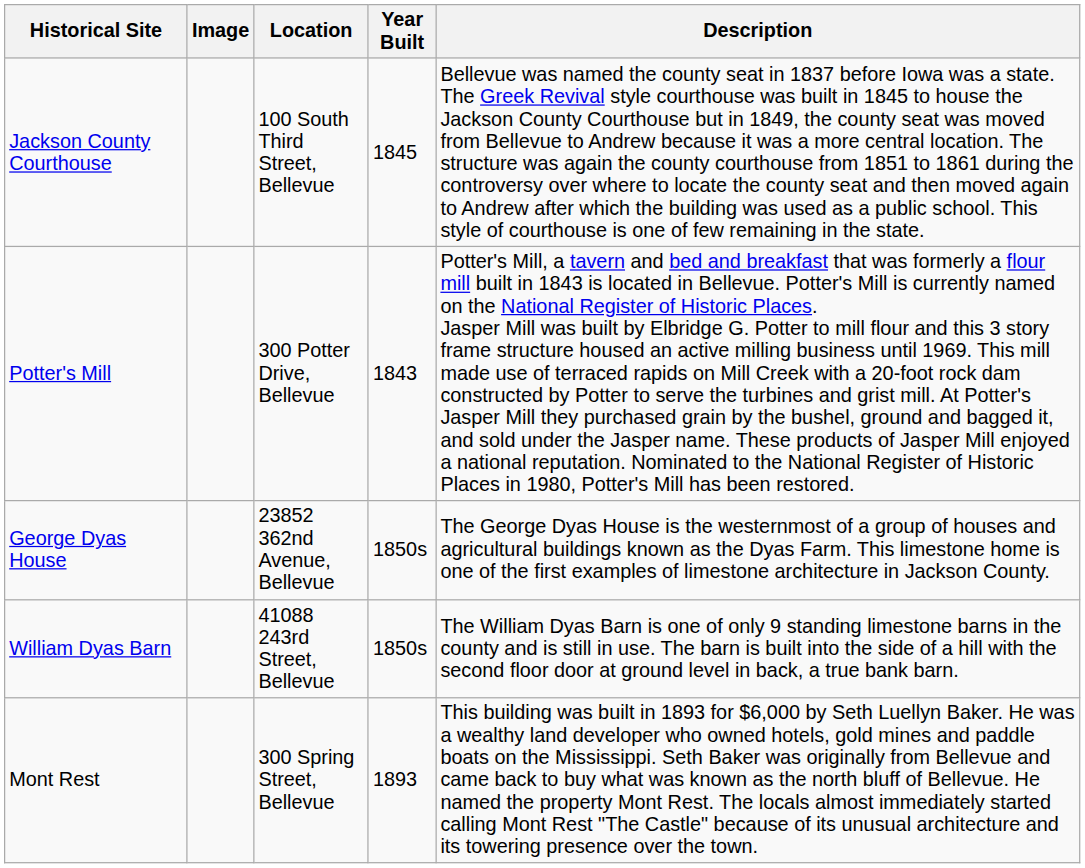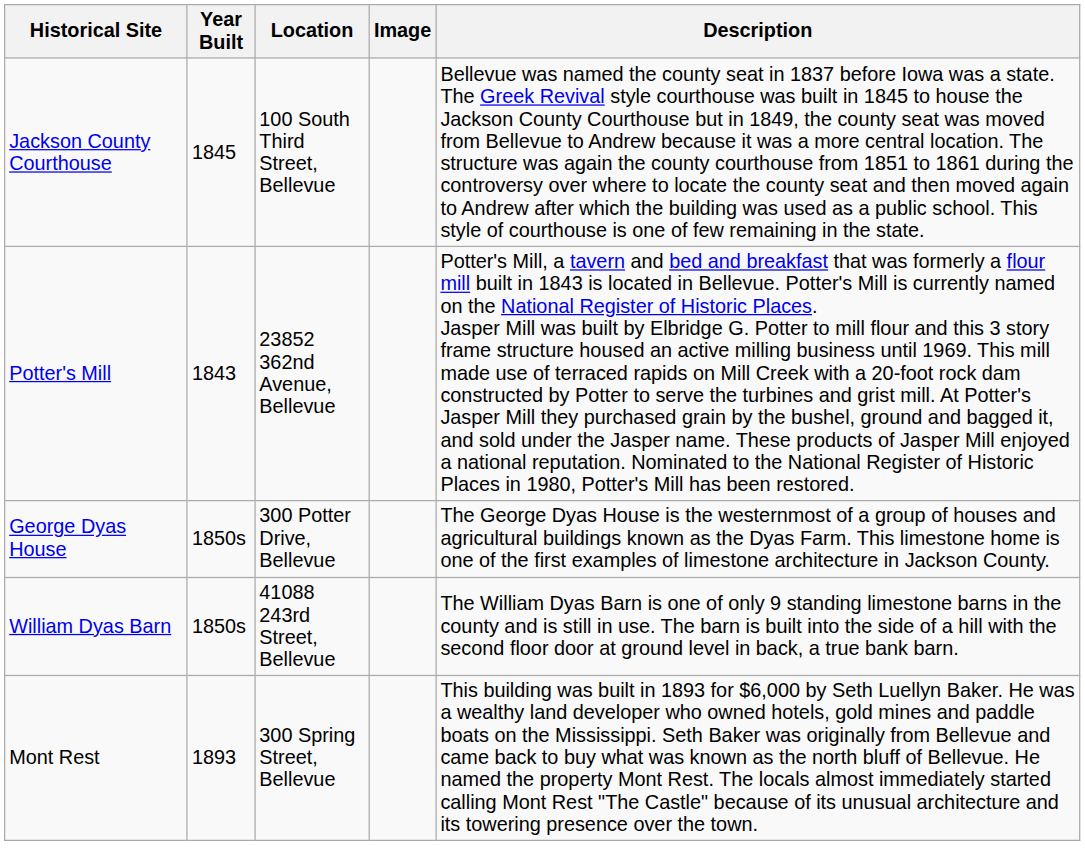 <table class="wikitable sortable">
 <tr>
 <th style="width: 140px;">Historical Site</th>
+<th>Year Built</th>
+<th>Location</th>
 <th>Image</th>
-<th>Location</th>
-<th>Year Built</th>
 <th>Description</th>
 </tr>
 <tr>
 <td><a href='#'>Jackson County Courthouse</a></td>
+<td>1845</td>
+<td>100 South Third Street, Bellevue</td>
 <td><br></td>
-<td>100 South Third Street, Bellevue</td>
-<td>1845</td>
 <td>Bellevue was named the county seat in 1837 before Iowa was a state. The <a href='#'>Greek Revival</a> style courthouse was built in 1845 to house the Jackson County Courthouse but in 1849, the county seat was moved from Bellevue to Andrew because it was a more central location. The structure was again the county courthouse from 1851 to 1861 during the controversy over where to locate the county seat and then moved again to Andrew after which the building was used as a public school. This style of courthouse is one of few remaining in the state.</td>
 </tr>
 <tr>
 <td><a href='#'>Potter's Mill</a></td>
+<td>1843</td>
+<td>23852 362nd Avenue, Bellevue</td>
 <td></td>
-<td>300 Potter Drive, Bellevue</td>
-<td>1843</td>
 <td>Potter's Mill, a <a href='#'>tavern</a> and <a href='#'>bed and breakfast</a> that was formerly a <a href='#'>flour mill</a> built in 1843 is located in Bellevue.  Potter's Mill is currently named on the <a href='#'>National Register of Historic Places</a>.<br>Jasper Mill was built by Elbridge G. Potter to mill flour and this 3 story frame structure housed an active milling business until 1969. This mill made use of terraced rapids on Mill Creek with a 20-foot rock dam constructed by Potter to serve the turbines and grist mill. At Potter's Jasper Mill they purchased grain by the bushel, ground and bagged it, and sold under the Jasper name. These products of Jasper Mill enjoyed a national reputation. Nominated to the National Register of Historic Places in 1980, Potter's Mill has been restored.</td>
 </tr>
 <tr>
 <td><a href='#'>George Dyas House</a></td>
+<td>1850s</td>
+<td>300 Potter Drive, Bellevue</td>
 <td></td>
-<td>23852 362nd Avenue, Bellevue</td>
-<td>1850s</td>
 <td>The George Dyas House is the westernmost of a group of houses and agricultural buildings known as the Dyas Farm. This limestone home is one of the first examples of limestone architecture in Jackson County.</td>
 </tr>
 <tr>
 <td><a href='#'>William Dyas Barn</a></td>
+<td>1850s</td>
+<td>41088 243rd Street, Bellevue</td>
 <td></td>
-<td>41088 243rd Street, Bellevue</td>
-<td>1850s</td>
 <td>The William Dyas Barn is one of only 9 standing limestone barns in the county and is still in use. The barn is built into the side of a hill with the second floor door at ground level in back, a true bank barn.</td>
 </tr>
 <tr>
 <td>Mont Rest</td>
+<td>1893</td>
+<td>300 Spring Street, Bellevue</td>
 <td></td>
-<td>300 Spring Street, Bellevue</td>
-<td>1893</td>
 <td>This building was built in 1893 for $6,000 by Seth Luellyn Baker. He was a wealthy land developer who owned hotels, gold mines and paddle boats on the Mississippi. Seth Baker was originally from Bellevue and came back to buy what was known as the north bluff of Bellevue. He named the property Mont Rest. The locals almost immediately started calling Mont Rest "The Castle" because of its unusual architecture and its towering presence over the town.</td>
 </tr>
 </table>
